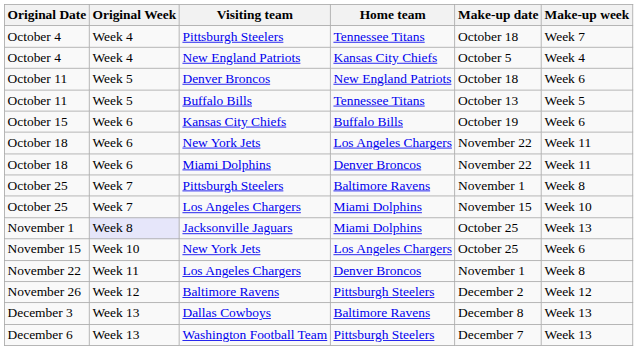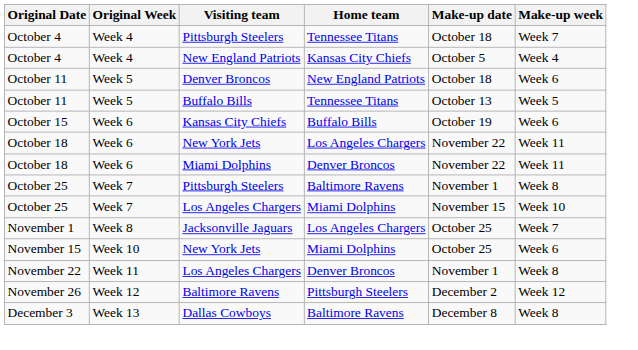 <table class="wikitable ">
 <tr>
 <th>Original Date</th>
 <th>Original Week</th>
 <th>Visiting team</th>
 <th>Home team</th>
 <th>Make-up date</th>
 <th>Make-up week</th>
 </tr>
 <tr>
 <td>October 4</td>
 <td>Week 4</td>
 <td><a href='#'>Pittsburgh Steelers</a></td>
 <td><a href='#'>Tennessee Titans</a></td>
 <td>October 18</td>
 <td>Week 7</td>
 </tr>
 <tr>
 <td>October 4</td>
 <td>Week 4</td>
 <td><a href='#'>New England Patriots</a></td>
 <td><a href='#'>Kansas City Chiefs</a></td>
 <td>October 5</td>
 <td>Week 4</td>
 </tr>
 <tr>
 <td>October 11</td>
 <td>Week 5</td>
 <td><a href='#'>Denver Broncos</a></td>
 <td><a href='#'>New England Patriots</a></td>
 <td>October 18</td>
 <td>Week 6</td>
 </tr>
 <tr>
 <td>October 11</td>
 <td>Week 5</td>
 <td><a href='#'>Buffalo Bills</a></td>
 <td><a href='#'>Tennessee Titans</a></td>
 <td>October 13</td>
 <td>Week 5</td>
 </tr>
 <tr>
 <td>October 15</td>
 <td>Week 6</td>
 <td><a href='#'>Kansas City Chiefs</a></td>
 <td><a href='#'>Buffalo Bills</a></td>
 <td>October 19</td>
 <td>Week 6</td>
 </tr>
 <tr>
 <td>October 18</td>
 <td>Week 6</td>
 <td><a href='#'>New York Jets</a></td>
 <td><a href='#'>Los Angeles Chargers</a></td>
 <td>November 22</td>
 <td>Week 11</td>
 </tr>
 <tr>
 <td>October 18</td>
 <td>Week 6</td>
 <td><a href='#'>Miami Dolphins</a></td>
 <td><a href='#'>Denver Broncos</a></td>
 <td>November 22</td>
 <td>Week 11</td>
 </tr>
 <tr>
 <td>October 25</td>
 <td>Week 7</td>
 <td><a href='#'>Pittsburgh Steelers</a></td>
 <td><a href='#'>Baltimore Ravens</a></td>
 <td>November 1</td>
 <td>Week 8</td>
 </tr>
 <tr>
 <td>October 25</td>
 <td>Week 7</td>
 <td><a href='#'>Los Angeles Chargers</a></td>
 <td><a href='#'>Miami Dolphins</a></td>
 <td>November 15</td>
 <td>Week 10</td>
 </tr>
 <tr>
 <td>November 1</td>
-<td style="background: lavender;">Week 8</td>
+<td>Week 8</td>
 <td><a href='#'>Jacksonville Jaguars</a></td>
-<td><a href='#'>Miami Dolphins</a></td>
+<td><a href='#'>Los Angeles Chargers</a></td>
 <td>October 25</td>
-<td>Week 13</td>
+<td>Week 7</td>
 </tr>
 <tr>
 <td>November 15</td>
 <td>Week 10</td>
 <td><a href='#'>New York Jets</a></td>
-<td><a href='#'>Los Angeles Chargers</a></td>
+<td><a href='#'>Miami Dolphins</a></td>
 <td>October 25</td>
 <td>Week 6</td>
 </tr>
 <tr>
 <td>November 22</td>
 <td>Week 11</td>
 <td><a href='#'>Los Angeles Chargers</a></td>
 <td><a href='#'>Denver Broncos</a></td>
 <td>November 1</td>
 <td>Week 8</td>
 </tr>
 <tr>
 <td>November 26</td>
 <td>Week 12</td>
 <td><a href='#'>Baltimore Ravens</a></td>
 <td><a href='#'>Pittsburgh Steelers</a></td>
 <td>December 2</td>
 <td>Week 12</td>
 </tr>
 <tr>
 <td>December 3</td>
 <td>Week 13</td>
 <td><a href='#'>Dallas Cowboys</a></td>
 <td><a href='#'>Baltimore Ravens</a></td>
 <td>December 8</td>
-<td>Week 13</td>
-</tr>
-<tr>
-<td>December 6</td>
-<td>Week 13</td>
-<td><a href='#'>Washington Football Team</a></td>
-<td><a href='#'>Pittsburgh Steelers</a></td>
-<td>December 7</td>
-<td>Week 13</td>
+<td>Week 8</td>
 </tr>
 </table>
